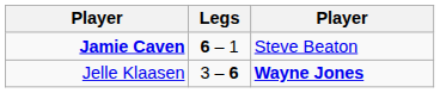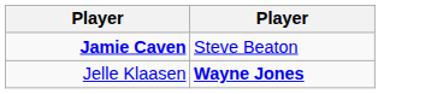 <table class=wikitable style="text-align:center">
 <tr>
 <th width=163>Player</th>
-<th width=50>Legs</th>
 <th width=163>Player</th>
 </tr>
 <tr align=left>
 <td align=right><strong><a href='#'>Jamie Caven</a></strong> </td>
-<td align=center><strong>6</strong> – 1</td>
 <td> <a href='#'>Steve Beaton</a></td>
 </tr>
 <tr align=left>
 <td align=right><a href='#'>Jelle Klaasen</a> </td>
-<td align=center>3 – <strong>6</strong></td>
 <td> <strong><a href='#'>Wayne Jones</a></strong></td>
 </tr>
 </table>
